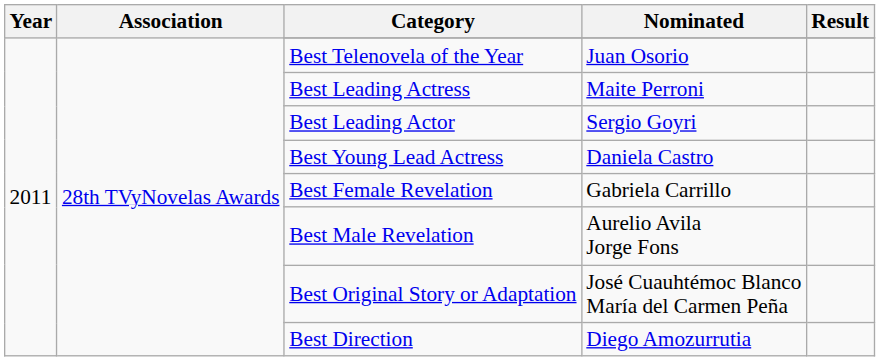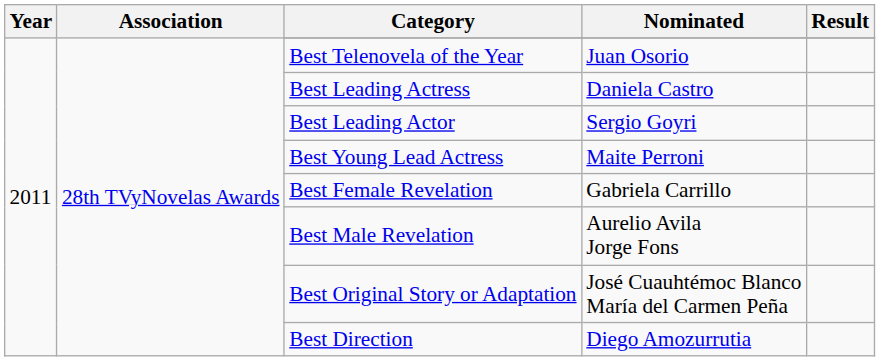 <table class="wikitable sortable">
 <tr>
 <th>Year</th>
 <th>Association</th>
 <th>Category</th>
 <th>Nominated</th>
 <th>Result</th>
 </tr>
 <tr>
 <td rowspan="11">2011</td>
 <td rowspan="11"><a href='#'>28th TVyNovelas Awards</a></td>
 </tr>
 <tr>
 <td><a href='#'>Best Telenovela of the Year</a></td>
 <td><a href='#'>Juan Osorio</a></td>
 <td></td>
 </tr>
 <tr>
 <td><a href='#'>Best Leading Actress</a></td>
-<td><a href='#'>Maite Perroni</a></td>
+<td><a href='#'>Daniela Castro</a></td>
 <td></td>
 </tr>
 <tr>
 <td><a href='#'>Best Leading Actor</a></td>
 <td><a href='#'>Sergio Goyri</a></td>
 <td></td>
 </tr>
 <tr>
 <td><a href='#'>Best Young Lead Actress</a></td>
-<td><a href='#'>Daniela Castro</a></td>
+<td><a href='#'>Maite Perroni</a></td>
 <td></td>
 </tr>
 <tr>
 <td><a href='#'>Best Female Revelation</a></td>
 <td>Gabriela Carrillo</td>
 <td></td>
 </tr>
 <tr>
 <td><a href='#'>Best Male Revelation</a></td>
 <td>Aurelio Avila<br>Jorge Fons</td>
 <td></td>
 </tr>
 <tr>
 <td><a href='#'>Best Original Story or Adaptation</a></td>
 <td>José Cuauhtémoc Blanco<br>María del Carmen Peña</td>
 <td></td>
 </tr>
 <tr>
 <td><a href='#'>Best Direction</a></td>
 <td><a href='#'>Diego Amozurrutia</a></td>
 <td></td>
 </tr>
 </table>
